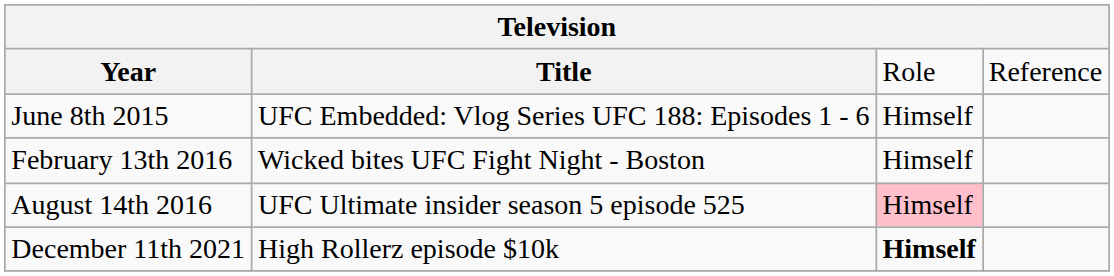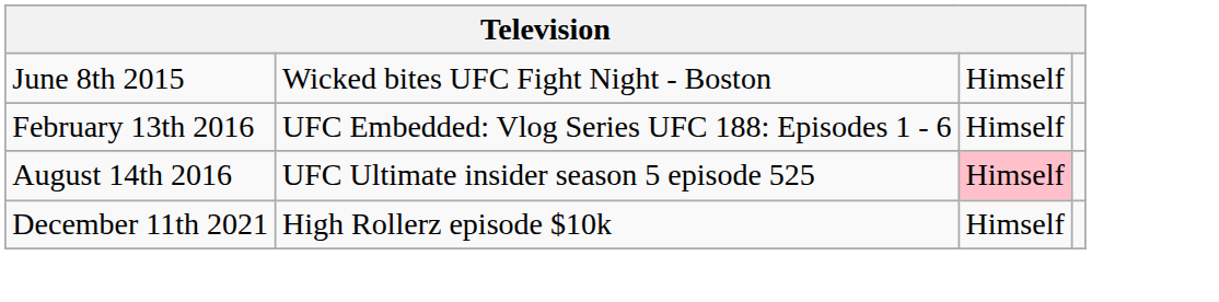 <table class="wikitable sortable">
 <tr>
 <th colspan="4">Television</th>
 </tr>
 <tr>
-<th>Year</th>
-<th>Title</th>
-<td>Role</td>
-<td>Reference</td>
-</tr>
-<tr>
 <td>June 8th 2015</td>
-<td>UFC Embedded: Vlog Series UFC 188: Episodes 1 - 6</td>
+<td>Wicked bites UFC Fight Night - Boston</td>
 <td>Himself</td>
 <td></td>
 </tr>
 <tr>
 <td>February 13th 2016</td>
-<td>Wicked bites UFC Fight Night - Boston</td>
+<td>UFC Embedded: Vlog Series UFC 188: Episodes 1 - 6</td>
 <td>Himself</td>
 <td></td>
 </tr>
 <tr>
 <td>August 14th 2016</td>
 <td>UFC Ultimate insider season 5 episode 525</td>
 <td style="background: pink;">Himself</td>
 <td></td>
 </tr>
 <tr>
 <td>December 11th 2021</td>
 <td>High Rollerz episode $10k</td>
-<td><strong>Himself</strong></td>
+<td>Himself</td>
 <td></td>
 </tr>
 </table>
